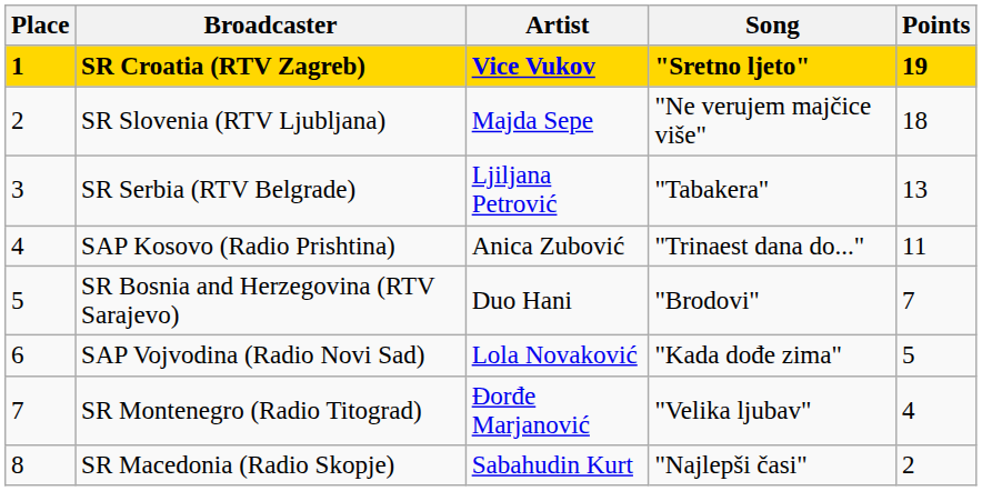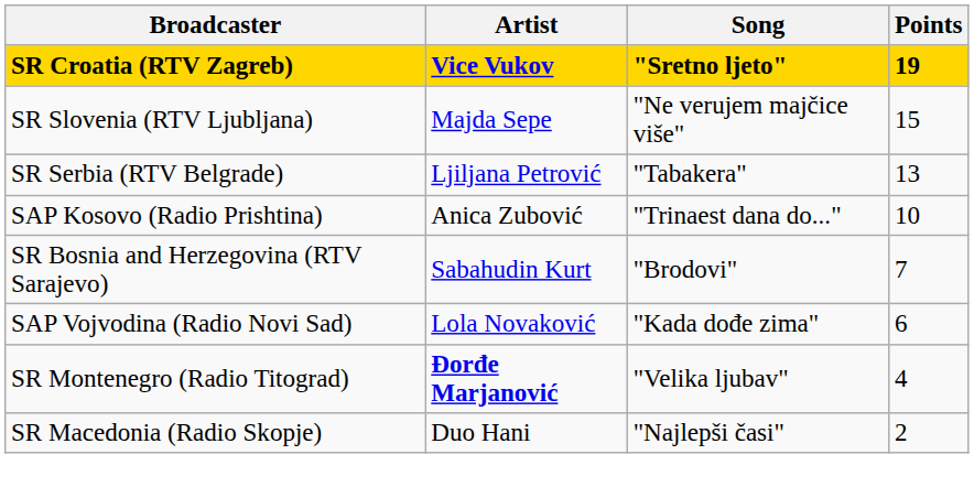 <table class="sortable wikitable">
 <tr>
-<th>Place</th>
 <th>Broadcaster</th>
 <th>Artist</th>
 <th>Song</th>
 <th>Points</th>
 </tr>
 <tr style="font-weight:bold; background-color:gold;">
-<td>1</td>
 <td> SR Croatia (RTV Zagreb)</td>
 <td><a href='#'>Vice Vukov</a></td>
 <td>"Sretno ljeto"</td>
 <td>19</td>
 </tr>
 <tr>
-<td>2</td>
 <td> SR Slovenia (RTV Ljubljana)</td>
 <td><a href='#'>Majda Sepe</a></td>
 <td>"Ne verujem majčice više"</td>
-<td>18</td>
+<td>15</td>
 </tr>
 <tr>
-<td>3</td>
 <td> SR Serbia (RTV Belgrade)</td>
 <td><a href='#'>Ljiljana Petrović</a></td>
 <td>"Tabakera"</td>
 <td>13</td>
 </tr>
 <tr>
-<td>4</td>
 <td> SAP Kosovo (Radio Prishtina)</td>
 <td>Anica Zubović</td>
 <td>"Trinaest dana do..."</td>
-<td>11</td>
+<td>10</td>
 </tr>
 <tr>
-<td>5</td>
 <td> SR Bosnia and Herzegovina (RTV Sarajevo)</td>
-<td>Duo Hani</td>
+<td><a href='#'>Sabahudin Kurt</a></td>
 <td>"Brodovi"</td>
 <td>7</td>
 </tr>
 <tr>
-<td>6</td>
 <td> SAP Vojvodina (Radio Novi Sad)</td>
 <td><a href='#'>Lola Novaković</a></td>
 <td>"Kada dođe zima"</td>
-<td>5</td>
+<td>6</td>
 </tr>
 <tr>
-<td>7</td>
 <td> SR Montenegro (Radio Titograd)</td>
-<td><a href='#'>Đorđe Marjanović</a></td>
+<td><strong><a href='#'>Đorđe Marjanović</a></strong></td>
 <td>"Velika ljubav"</td>
 <td>4</td>
 </tr>
 <tr>
-<td>8</td>
 <td> SR Macedonia (Radio Skopje)</td>
-<td><a href='#'>Sabahudin Kurt</a></td>
+<td>Duo Hani</td>
 <td>"Najlepši časi"</td>
 <td>2</td>
 </tr>
 </table>
